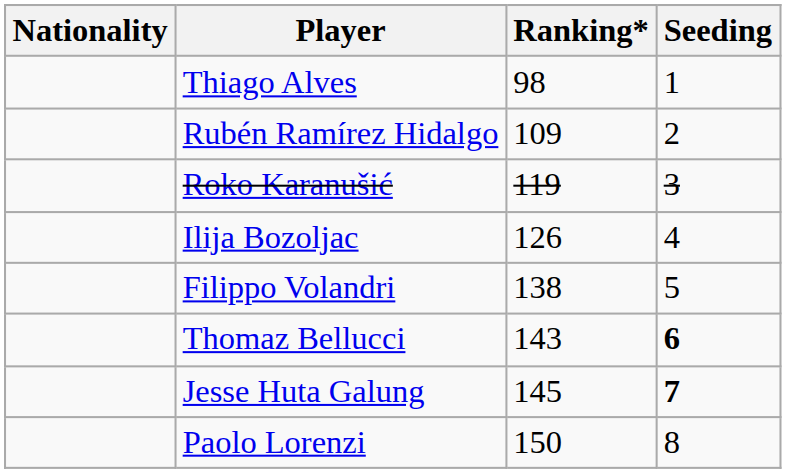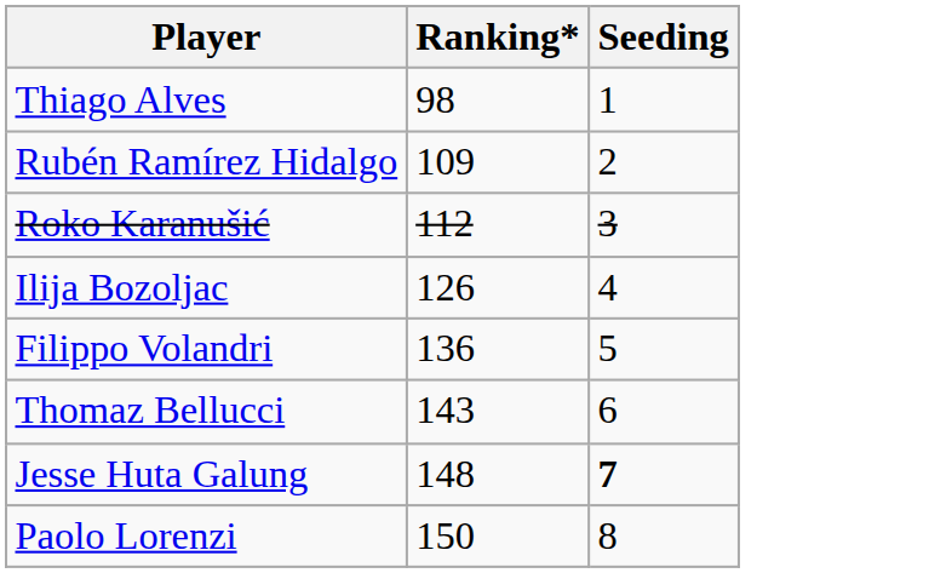 <table class="wikitable" border="1">
 <tr>
-<th>Nationality</th>
 <th>Player</th>
 <th>Ranking*</th>
 <th>Seeding</th>
 </tr>
 <tr>
-<td></td>
 <td><a href='#'>Thiago Alves</a></td>
 <td>98</td>
 <td>1</td>
 </tr>
 <tr>
-<td></td>
 <td><a href='#'>Rubén Ramírez Hidalgo</a></td>
 <td>109</td>
 <td>2</td>
 </tr>
 <tr>
-<td></td>
 <td><s><a href='#'>Roko Karanušić</a></s></td>
-<td><s>119</s></td>
+<td><s>112</s></td>
 <td><s>3</s></td>
 </tr>
 <tr>
-<td></td>
 <td><a href='#'>Ilija Bozoljac</a></td>
 <td>126</td>
 <td>4</td>
 </tr>
 <tr>
-<td></td>
 <td><a href='#'>Filippo Volandri</a></td>
-<td>138</td>
+<td>136</td>
 <td>5</td>
 </tr>
 <tr>
-<td></td>
 <td><a href='#'>Thomaz Bellucci</a></td>
 <td>143</td>
-<td><strong>6</strong></td>
+<td>6</td>
 </tr>
 <tr>
-<td></td>
 <td><a href='#'>Jesse Huta Galung</a></td>
-<td>145</td>
+<td>148</td>
 <td><strong>7</strong></td>
 </tr>
 <tr>
-<td></td>
 <td><a href='#'>Paolo Lorenzi</a></td>
 <td>150</td>
 <td>8</td>
 </tr>
 </table>
